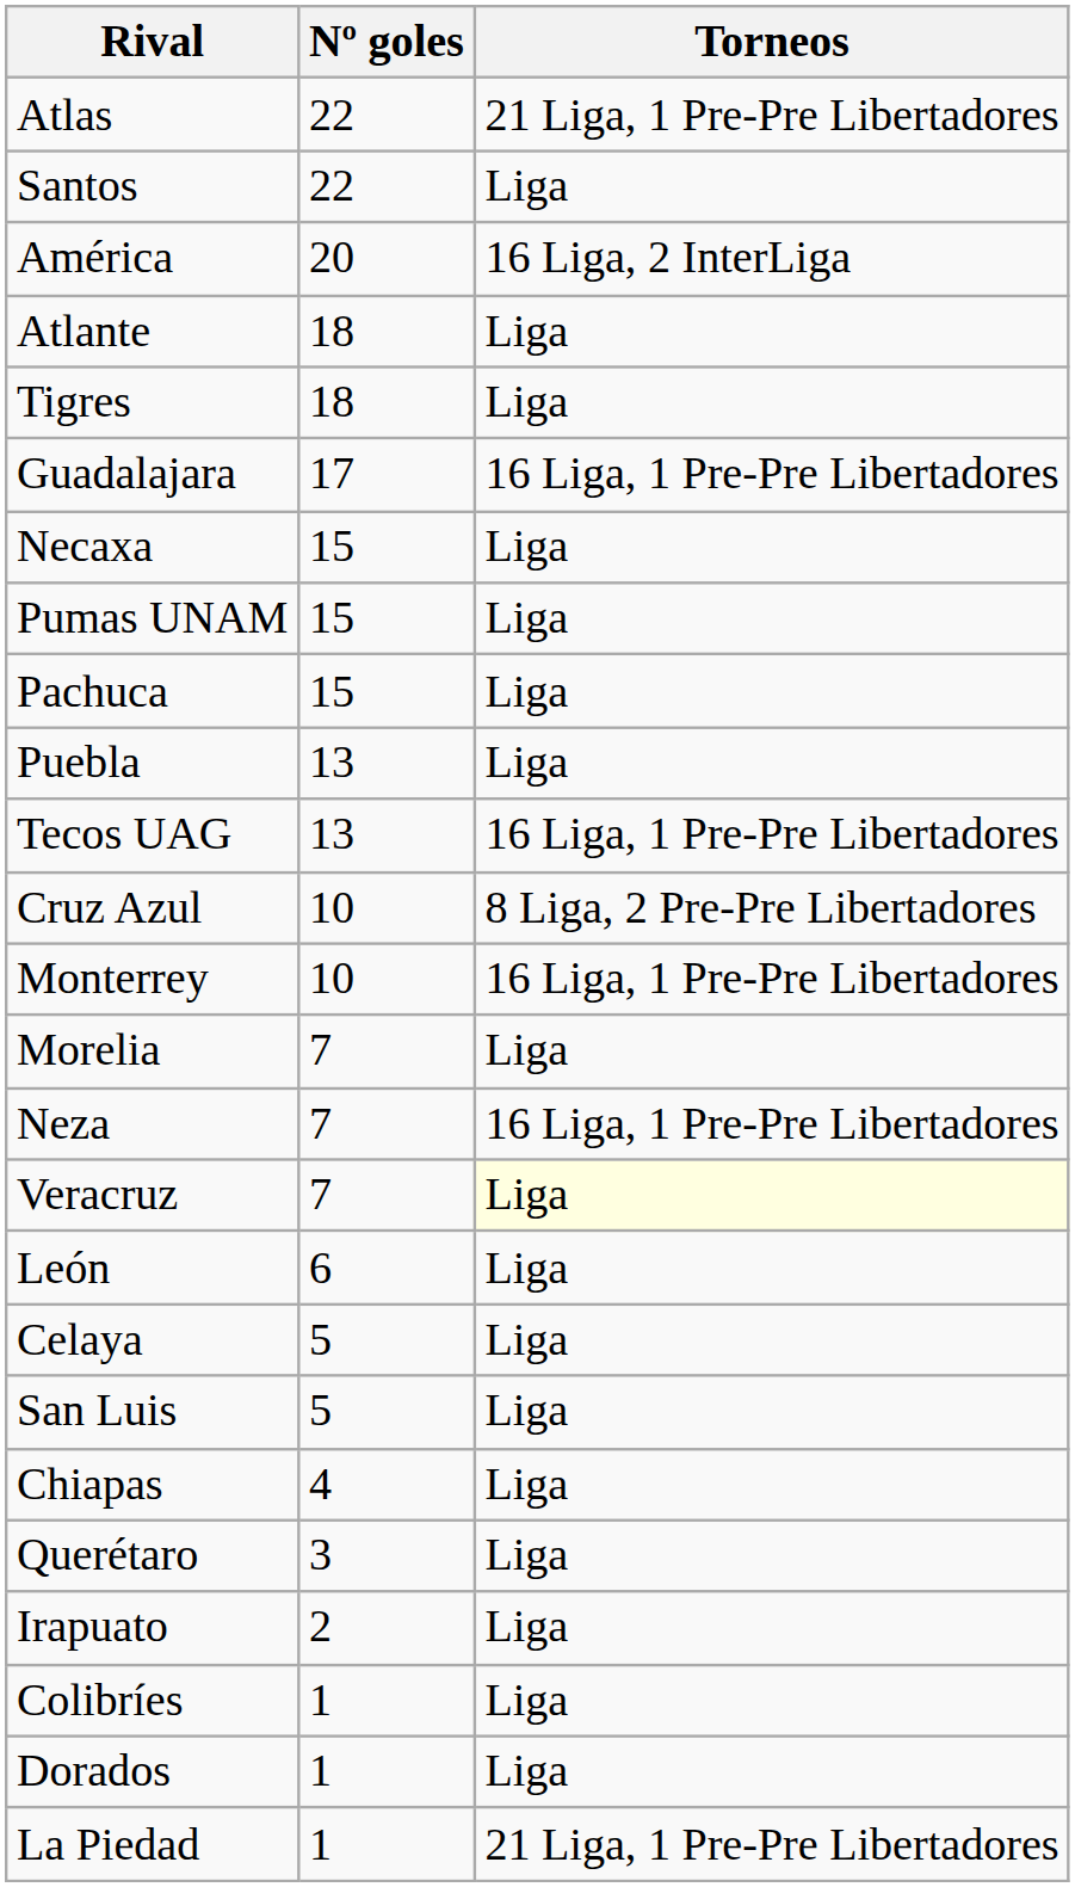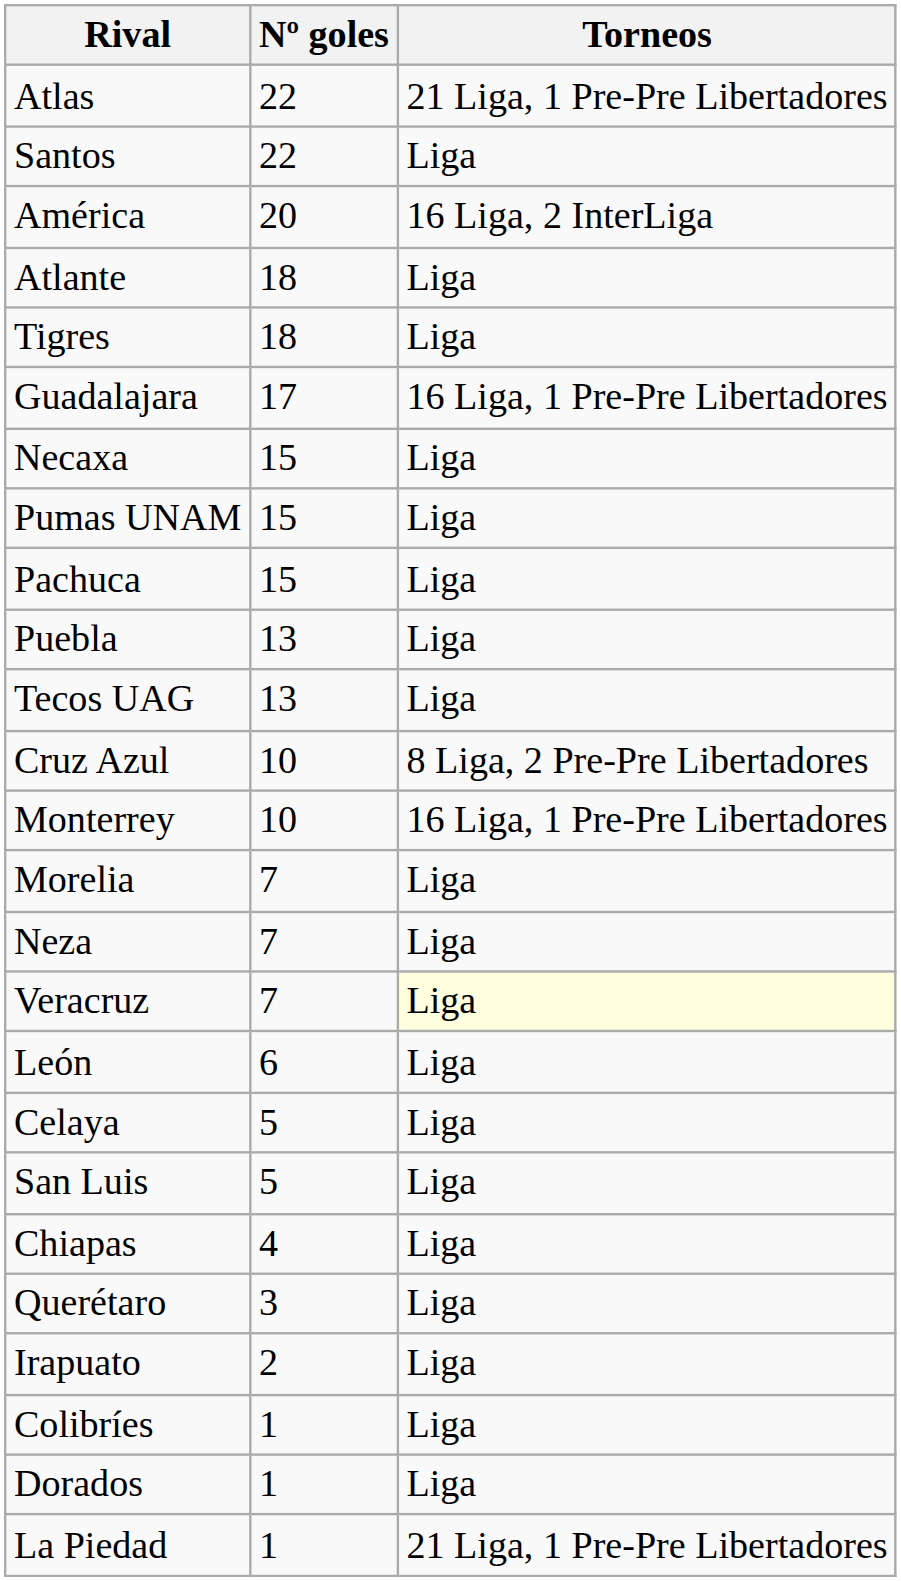 <table class="wikitable">
 <tr>
 <th>Rival</th>
 <th>Nº goles</th>
 <th>Torneos</th>
 </tr>
 <tr>
 <td>Atlas</td>
 <td>22</td>
 <td>21 Liga, 1 Pre-Pre Libertadores</td>
 </tr>
 <tr>
 <td>Santos</td>
 <td>22</td>
 <td>Liga</td>
 </tr>
 <tr>
 <td>América</td>
 <td>20</td>
 <td>16 Liga, 2 InterLiga</td>
 </tr>
 <tr>
 <td>Atlante</td>
 <td>18</td>
 <td>Liga</td>
 </tr>
 <tr>
 <td>Tigres</td>
 <td>18</td>
 <td>Liga</td>
 </tr>
 <tr>
 <td>Guadalajara</td>
 <td>17</td>
 <td>16 Liga, 1 Pre-Pre Libertadores</td>
 </tr>
 <tr>
 <td>Necaxa</td>
 <td>15</td>
 <td>Liga</td>
 </tr>
 <tr>
 <td>Pumas UNAM</td>
 <td>15</td>
 <td>Liga</td>
 </tr>
 <tr>
 <td>Pachuca</td>
 <td>15</td>
 <td>Liga</td>
 </tr>
 <tr>
 <td>Puebla</td>
 <td>13</td>
 <td>Liga</td>
 </tr>
 <tr>
 <td>Tecos UAG</td>
 <td>13</td>
-<td>16 Liga, 1 Pre-Pre Libertadores</td>
+<td>Liga</td>
 </tr>
 <tr>
 <td>Cruz Azul</td>
 <td>10</td>
 <td>8 Liga, 2 Pre-Pre Libertadores</td>
 </tr>
 <tr>
 <td>Monterrey</td>
 <td>10</td>
 <td>16 Liga, 1 Pre-Pre Libertadores</td>
 </tr>
 <tr>
 <td>Morelia</td>
 <td>7</td>
 <td>Liga</td>
 </tr>
 <tr>
 <td>Neza</td>
 <td>7</td>
-<td>16 Liga, 1 Pre-Pre Libertadores</td>
+<td>Liga</td>
 </tr>
 <tr>
 <td>Veracruz</td>
 <td>7</td>
 <td style="background: lightyellow;">Liga</td>
 </tr>
 <tr>
 <td>León</td>
 <td>6</td>
 <td>Liga</td>
 </tr>
 <tr>
 <td>Celaya</td>
 <td>5</td>
 <td>Liga</td>
 </tr>
 <tr>
 <td>San Luis</td>
 <td>5</td>
 <td>Liga</td>
 </tr>
 <tr>
 <td>Chiapas</td>
 <td>4</td>
 <td>Liga</td>
 </tr>
 <tr>
 <td>Querétaro</td>
 <td>3</td>
 <td>Liga</td>
 </tr>
 <tr>
 <td>Irapuato</td>
 <td>2</td>
 <td>Liga</td>
 </tr>
 <tr>
 <td>Colibríes</td>
 <td>1</td>
 <td>Liga</td>
 </tr>
 <tr>
 <td>Dorados</td>
 <td>1</td>
 <td>Liga</td>
 </tr>
 <tr>
 <td>La Piedad</td>
 <td>1</td>
 <td>21 Liga, 1 Pre-Pre Libertadores</td>
 </tr>
 </table>
